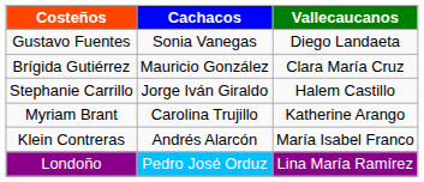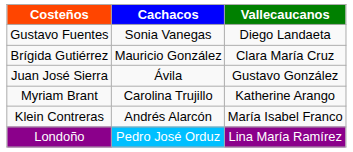 <table class="wikitable" style="margin:1em auto; font-size:85%; text-align:center">
 <tr>
 <th style="background:orangered; color:white">Costeños</th>
 <th style="background:blue; color:white">Cachacos</th>
 <th style="background:green; color:white">Vallecaucanos</th>
 </tr>
 <tr>
 <td>Gustavo Fuentes</td>
 <td>Sonia Vanegas</td>
 <td>Diego Landaeta</td>
 </tr>
 <tr>
 <td>Brígida Gutiérrez</td>
 <td>Mauricio González</td>
 <td>Clara María Cruz</td>
 </tr>
 <tr>
-<td>Stephanie Carrillo</td>
-<td>Jorge Iván Giraldo</td>
-<td>Halem Castillo</td>
+<td>Juan José Sierra</td>
+<td> Ávila</td>
+<td>Gustavo González</td>
 </tr>
 <tr>
 <td>Myriam Brant</td>
 <td>Carolina Trujillo</td>
 <td>Katherine Arango</td>
 </tr>
 <tr>
 <td>Klein Contreras</td>
 <td>Andrés Alarcón</td>
 <td>María Isabel Franco</td>
 </tr>
 <tr>
 <td style="background:darkmagenta; color:white"> Londoño</td>
 <td style="background:deepskyblue; color:white">Pedro José Orduz</td>
 <td style="background:darkmagenta; color:white">Lina María Ramírez</td>
 </tr>
 </table>
